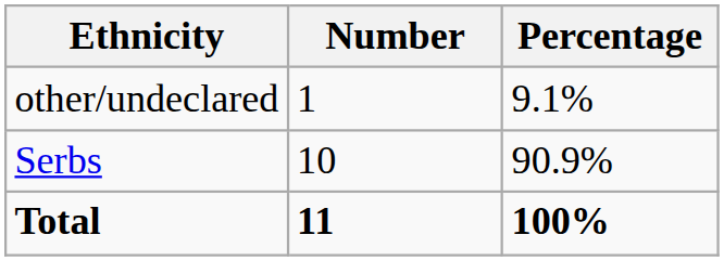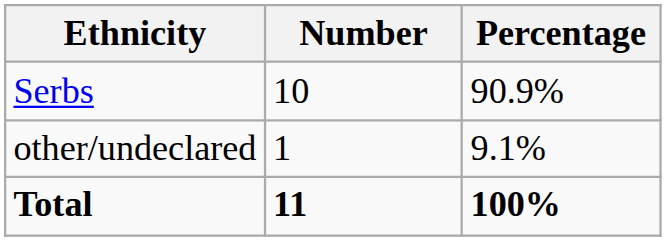 <table class="wikitable">
 <tr>
 <th width="100px">Ethnicity</th>
 <th width="80px">Number</th>
 <th width="80px">Percentage</th>
 </tr>
 <tr>
+<td><a href='#'>Serbs</a></td>
+<td>10</td>
+<td>90.9%</td>
+</tr>
+<tr>
 <td>other/undeclared</td>
 <td>1</td>
 <td>9.1%</td>
-</tr>
-<tr>
-<td><a href='#'>Serbs</a></td>
-<td>10</td>
-<td>90.9%</td>
 </tr>
 <tr>
 <td><strong>Total</strong></td>
 <td><strong>11</strong></td>
 <td><strong>100%</strong></td>
 </tr>
 </table>
